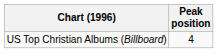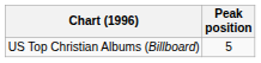 <table class="wikitable">
 <tr>
 <th>Chart (1996)</th>
 <th>Peak<br>position</th>
 </tr>
 <tr>
 <td>US Top Christian Albums (<em>Billboard</em>)</td>
-<td style="text-align:center;">4</td>
+<td style="text-align:center;">5</td>
 </tr>
 </table>
